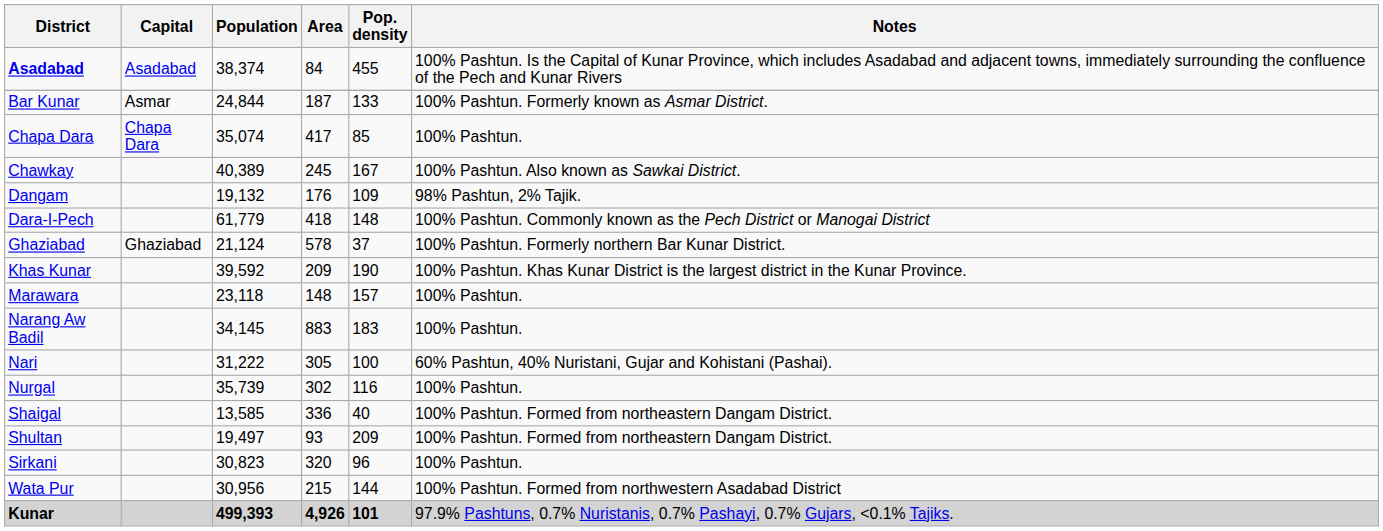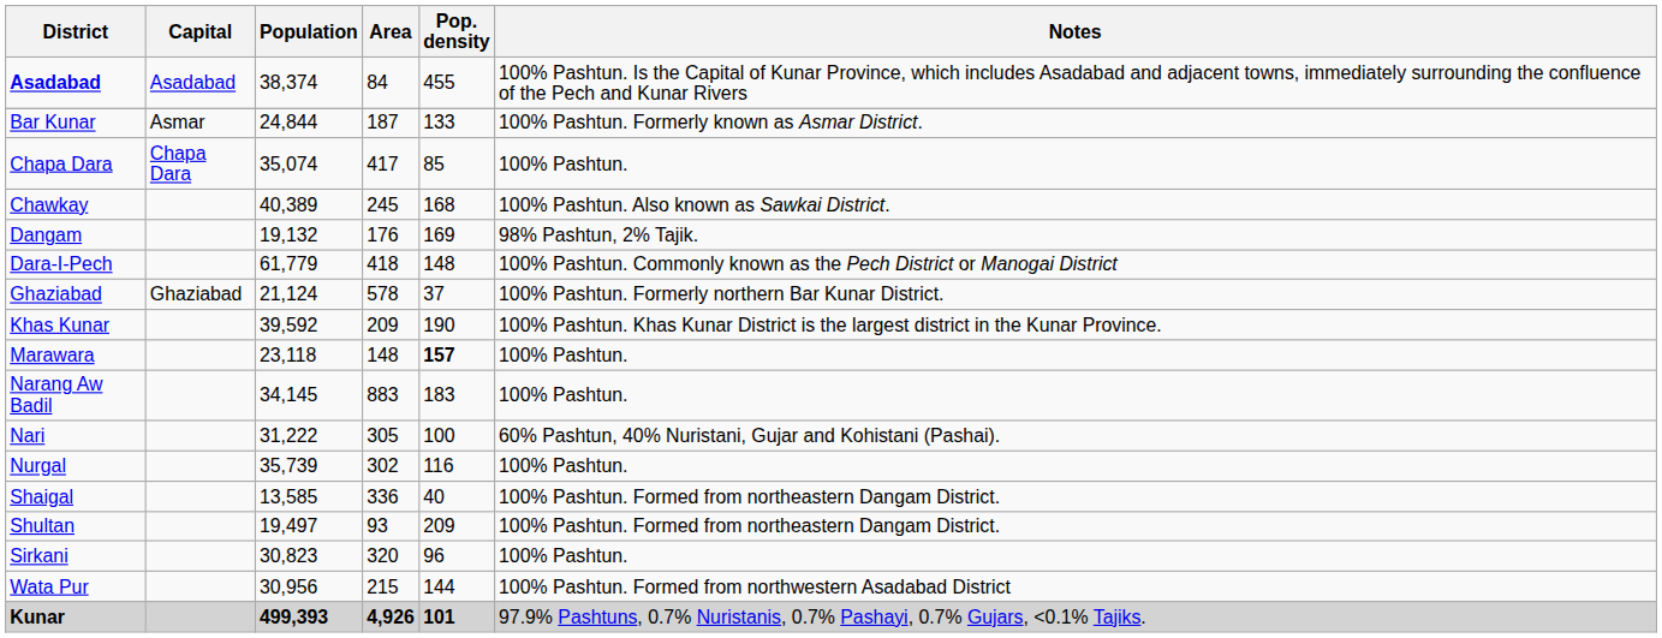 <table class="wikitable sortable" style="font-size:90%;">
 <tr>
 <th>District</th>
 <th>Capital</th>
 <th>Population</th>
 <th>Area</th>
 <th>Pop.<br>density</th>
 <th>Notes</th>
 </tr>
 <tr>
 <td><strong><a href='#'>Asadabad</a></strong></td>
 <td><a href='#'>Asadabad</a></td>
 <td>38,374</td>
 <td>84</td>
 <td>455</td>
 <td>100% Pashtun. Is the Capital of Kunar Province, which includes Asadabad and adjacent towns, immediately surrounding the confluence of the Pech and Kunar Rivers</td>
 </tr>
 <tr>
 </tr>
 <tr>
 <td><a href='#'>Bar Kunar</a></td>
 <td>Asmar</td>
 <td>24,844</td>
 <td>187</td>
 <td>133</td>
 <td>100% Pashtun. Formerly known as <em>Asmar District</em>.</td>
 </tr>
 <tr>
 <td><a href='#'>Chapa Dara</a></td>
 <td><a href='#'>Chapa Dara</a></td>
 <td>35,074</td>
 <td>417</td>
 <td>85</td>
 <td>100% Pashtun.</td>
 </tr>
 <tr>
 <td><a href='#'>Chawkay</a></td>
 <td></td>
 <td>40,389</td>
 <td>245</td>
-<td>167</td>
+<td>168</td>
 <td>100% Pashtun. Also known as <em>Sawkai District</em>.</td>
 </tr>
 <tr>
 <td><a href='#'>Dangam</a></td>
 <td></td>
 <td>19,132</td>
 <td>176</td>
-<td>109</td>
+<td>169</td>
 <td>98% Pashtun, 2% Tajik.</td>
 </tr>
 <tr>
 <td><a href='#'>Dara-I-Pech</a></td>
 <td></td>
 <td>61,779</td>
 <td>418</td>
 <td>148</td>
 <td>100% Pashtun. Commonly known as the <em>Pech District</em> or <em>Manogai District</em></td>
 </tr>
 <tr>
 <td><a href='#'>Ghaziabad</a></td>
 <td>Ghaziabad</td>
 <td>21,124</td>
 <td>578</td>
 <td>37</td>
 <td>100% Pashtun. Formerly northern Bar Kunar District.</td>
 </tr>
 <tr>
 <td><a href='#'>Khas Kunar</a></td>
 <td></td>
 <td>39,592</td>
 <td>209</td>
 <td>190</td>
 <td>100% Pashtun. Khas Kunar District is the largest district in the Kunar Province.</td>
 </tr>
 <tr>
 <td><a href='#'>Marawara</a></td>
 <td></td>
 <td>23,118</td>
 <td>148</td>
-<td>157</td>
+<td><strong>157</strong></td>
 <td>100% Pashtun.</td>
 </tr>
 <tr>
 <td><a href='#'>Narang Aw Badil</a></td>
 <td></td>
 <td>34,145</td>
 <td>883</td>
 <td>183</td>
 <td>100% Pashtun.</td>
 </tr>
 <tr>
 <td><a href='#'>Nari</a></td>
 <td></td>
 <td>31,222</td>
 <td>305</td>
 <td>100</td>
 <td>60% Pashtun, 40% Nuristani, Gujar and Kohistani (Pashai).</td>
 </tr>
 <tr>
 <td><a href='#'>Nurgal</a></td>
 <td></td>
 <td>35,739</td>
 <td>302</td>
 <td>116</td>
 <td>100% Pashtun.</td>
 </tr>
 <tr>
 <td><a href='#'>Shaigal</a></td>
 <td></td>
 <td>13,585</td>
 <td>336</td>
 <td>40</td>
 <td>100% Pashtun. Formed from northeastern Dangam District.</td>
 </tr>
 <tr>
 <td><a href='#'>Shultan</a></td>
 <td></td>
 <td>19,497</td>
 <td>93</td>
 <td>209</td>
 <td>100% Pashtun. Formed from northeastern Dangam District.</td>
 </tr>
 <tr>
 <td><a href='#'>Sirkani</a></td>
 <td></td>
 <td>30,823</td>
 <td>320</td>
 <td>96</td>
 <td>100% Pashtun.</td>
 </tr>
 <tr>
 <td><a href='#'>Wata Pur</a></td>
 <td></td>
 <td>30,956</td>
 <td>215</td>
 <td>144</td>
 <td>100% Pashtun. Formed from northwestern Asadabad District</td>
 </tr>
 <tr bgcolor="#d3d3d3">
 <td><strong>Kunar</strong></td>
 <td></td>
 <td><strong>499,393</strong></td>
 <td><strong>4,926</strong></td>
 <td><strong>101</strong></td>
 <td>97.9% <a href='#'>Pashtuns</a>, 0.7% <a href='#'>Nuristanis</a>, 0.7% <a href='#'>Pashayi</a>, 0.7% <a href='#'>Gujars</a>, <0.1% <a href='#'>Tajiks</a>.</td>
 </tr>
 </table>
